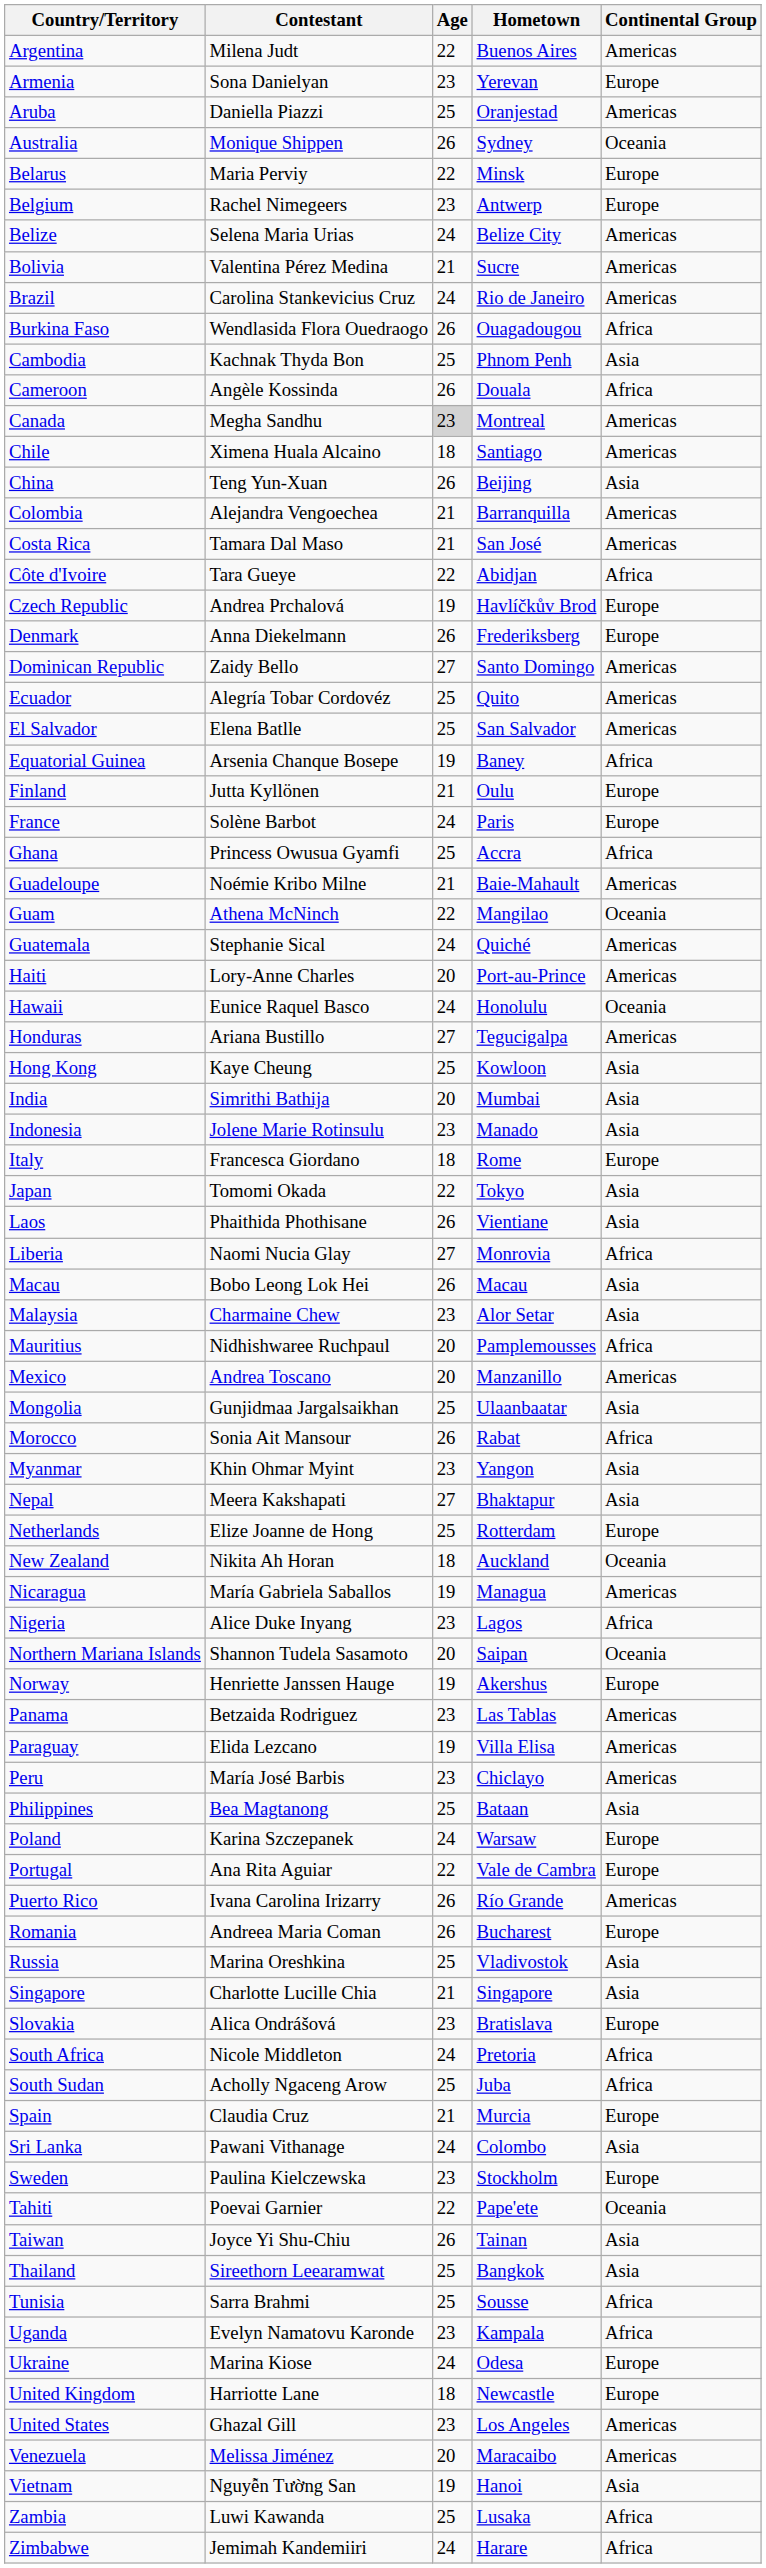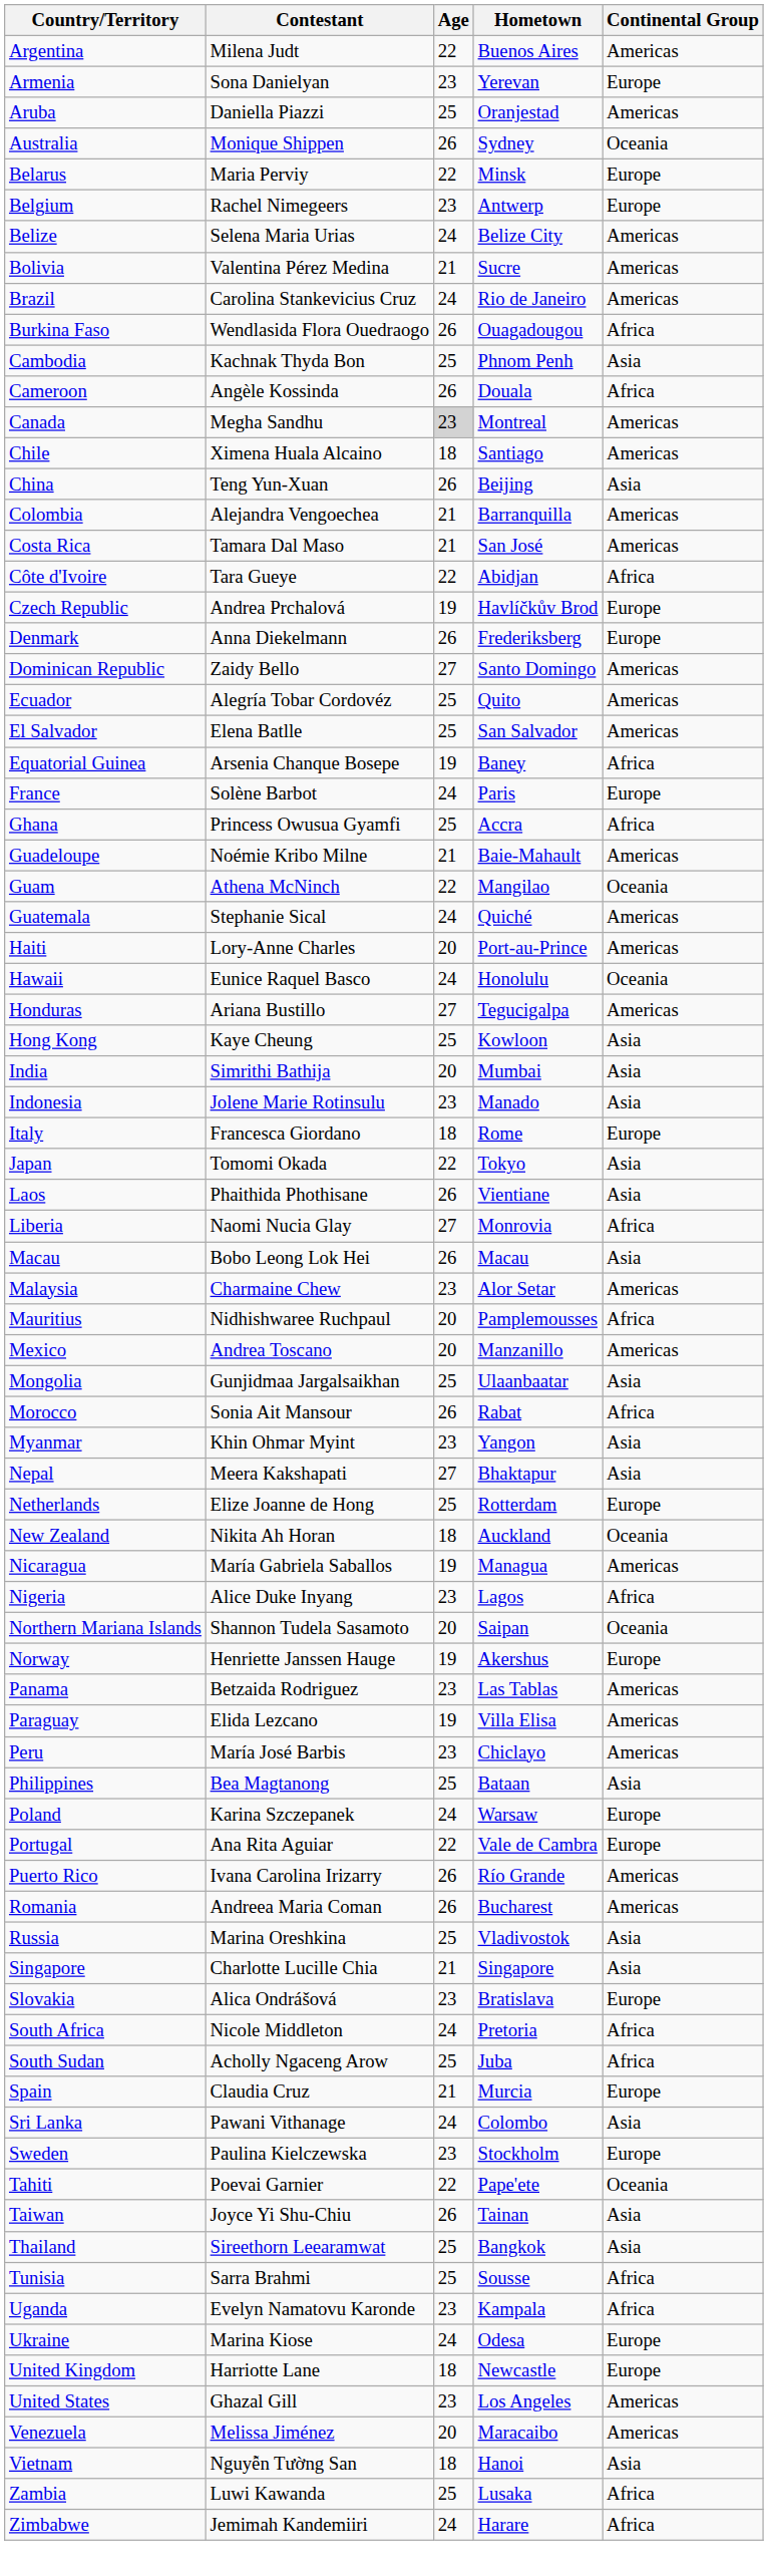 <table class="wikitable sortable" style="font-size: 95%;">
 <tr>
 <th>Country/Territory</th>
 <th>Contestant</th>
 <th>Age</th>
 <th>Hometown</th>
 <th>Continental Group</th>
 </tr>
 <tr>
 <td> <a href='#'>Argentina</a></td>
 <td>Milena Judt</td>
 <td>22</td>
 <td><a href='#'>Buenos Aires</a></td>
 <td>Americas</td>
 </tr>
 <tr>
 <td> <a href='#'>Armenia</a></td>
 <td>Sona Danielyan</td>
 <td>23</td>
 <td><a href='#'>Yerevan</a></td>
 <td>Europe</td>
 </tr>
 <tr>
 <td> <a href='#'>Aruba</a></td>
 <td>Daniella Piazzi</td>
 <td>25</td>
 <td><a href='#'>Oranjestad</a></td>
 <td>Americas</td>
 </tr>
 <tr>
 <td> <a href='#'>Australia</a></td>
 <td><a href='#'>Monique Shippen</a></td>
 <td>26</td>
 <td><a href='#'>Sydney</a></td>
 <td>Oceania</td>
 </tr>
 <tr>
 <td> <a href='#'>Belarus</a></td>
 <td>Maria Perviy</td>
 <td>22</td>
 <td><a href='#'>Minsk</a></td>
 <td>Europe</td>
 </tr>
 <tr>
 <td> <a href='#'>Belgium</a></td>
 <td>Rachel Nimegeers</td>
 <td>23</td>
 <td><a href='#'>Antwerp</a></td>
 <td>Europe</td>
 </tr>
 <tr>
 <td> <a href='#'>Belize</a></td>
 <td>Selena Maria Urias</td>
 <td>24</td>
 <td><a href='#'>Belize City</a></td>
 <td>Americas</td>
 </tr>
 <tr>
 <td> <a href='#'>Bolivia</a></td>
 <td>Valentina Pérez Medina</td>
 <td>21</td>
 <td><a href='#'>Sucre</a></td>
 <td>Americas</td>
 </tr>
 <tr>
 <td> <a href='#'>Brazil</a></td>
 <td>Carolina Stankevicius Cruz</td>
 <td>24</td>
 <td><a href='#'>Rio de Janeiro</a></td>
 <td>Americas</td>
 </tr>
 <tr>
 <td> <a href='#'>Burkina Faso</a></td>
 <td>Wendlasida Flora Ouedraogo</td>
 <td>26</td>
 <td><a href='#'>Ouagadougou</a></td>
 <td>Africa</td>
 </tr>
 <tr>
 <td> <a href='#'>Cambodia</a></td>
 <td>Kachnak Thyda Bon</td>
 <td>25</td>
 <td><a href='#'>Phnom Penh</a></td>
 <td>Asia</td>
 </tr>
 <tr>
 <td> <a href='#'>Cameroon</a></td>
 <td>Angèle Kossinda</td>
 <td>26</td>
 <td><a href='#'>Douala</a></td>
 <td>Africa</td>
 </tr>
 <tr>
 <td> <a href='#'>Canada</a></td>
 <td>Megha Sandhu</td>
 <td style="background: lightgrey;">23</td>
 <td><a href='#'>Montreal</a></td>
 <td>Americas</td>
 </tr>
 <tr>
 <td> <a href='#'>Chile</a></td>
 <td>Ximena Huala Alcaino</td>
 <td>18</td>
 <td><a href='#'>Santiago</a></td>
 <td>Americas</td>
 </tr>
 <tr>
 <td> <a href='#'>China</a></td>
 <td>Teng Yun-Xuan</td>
 <td>26</td>
 <td><a href='#'>Beijing</a></td>
 <td>Asia</td>
 </tr>
 <tr>
 <td> <a href='#'>Colombia</a></td>
 <td>Alejandra Vengoechea</td>
 <td>21</td>
 <td><a href='#'>Barranquilla</a></td>
 <td>Americas</td>
 </tr>
 <tr>
 <td> <a href='#'>Costa Rica</a></td>
 <td>Tamara Dal Maso</td>
 <td>21</td>
 <td><a href='#'>San José</a></td>
 <td>Americas</td>
 </tr>
 <tr>
 <td> <a href='#'>Côte d'Ivoire</a></td>
 <td>Tara Gueye</td>
 <td>22</td>
 <td><a href='#'>Abidjan</a></td>
 <td>Africa</td>
 </tr>
 <tr>
 <td> <a href='#'>Czech Republic</a></td>
 <td>Andrea Prchalová</td>
 <td>19</td>
 <td><a href='#'>Havlíčkův Brod</a></td>
 <td>Europe</td>
 </tr>
 <tr>
 <td> <a href='#'>Denmark</a></td>
 <td>Anna Diekelmann</td>
 <td>26</td>
 <td><a href='#'>Frederiksberg</a></td>
 <td>Europe</td>
 </tr>
 <tr>
 <td> <a href='#'>Dominican Republic</a></td>
 <td>Zaidy Bello</td>
 <td>27</td>
 <td><a href='#'>Santo Domingo</a></td>
 <td>Americas</td>
 </tr>
 <tr>
 <td> <a href='#'>Ecuador</a></td>
 <td>Alegría Tobar Cordovéz</td>
 <td>25</td>
 <td><a href='#'>Quito</a></td>
 <td>Americas</td>
 </tr>
 <tr>
 <td> <a href='#'>El Salvador</a></td>
 <td>Elena Batlle</td>
 <td>25</td>
 <td><a href='#'>San Salvador</a></td>
 <td>Americas</td>
 </tr>
 <tr>
 <td> <a href='#'>Equatorial Guinea</a></td>
 <td>Arsenia Chanque Bosepe</td>
 <td>19</td>
 <td><a href='#'>Baney</a></td>
 <td>Africa</td>
 </tr>
 <tr>
-<td> <a href='#'>Finland</a></td>
-<td>Jutta Kyllönen</td>
-<td>21</td>
-<td><a href='#'>Oulu</a></td>
-<td>Europe</td>
-</tr>
-<tr>
 <td> <a href='#'>France</a></td>
 <td>Solène Barbot</td>
 <td>24</td>
 <td><a href='#'>Paris</a></td>
 <td>Europe</td>
 </tr>
 <tr>
 <td> <a href='#'>Ghana</a></td>
 <td>Princess Owusua Gyamfi</td>
 <td>25</td>
 <td><a href='#'>Accra</a></td>
 <td>Africa</td>
 </tr>
 <tr>
 <td> <a href='#'>Guadeloupe</a></td>
 <td>Noémie Kribo Milne</td>
 <td>21</td>
 <td><a href='#'>Baie-Mahault</a></td>
 <td>Americas</td>
 </tr>
 <tr>
 <td> <a href='#'>Guam</a></td>
 <td><a href='#'>Athena McNinch</a></td>
 <td>22</td>
 <td><a href='#'>Mangilao</a></td>
 <td>Oceania</td>
 </tr>
 <tr>
 <td> <a href='#'>Guatemala</a></td>
 <td>Stephanie Sical</td>
 <td>24</td>
 <td><a href='#'>Quiché</a></td>
 <td>Americas</td>
 </tr>
 <tr>
 <td> <a href='#'>Haiti</a></td>
 <td>Lory-Anne Charles</td>
 <td>20</td>
 <td><a href='#'>Port-au-Prince</a></td>
 <td>Americas</td>
 </tr>
 <tr>
 <td> <a href='#'>Hawaii</a></td>
 <td>Eunice Raquel Basco</td>
 <td>24</td>
 <td><a href='#'>Honolulu</a></td>
 <td>Oceania</td>
 </tr>
 <tr>
 <td> <a href='#'>Honduras</a></td>
 <td>Ariana Bustillo</td>
 <td>27</td>
 <td><a href='#'>Tegucigalpa</a></td>
 <td>Americas</td>
 </tr>
 <tr>
 <td> <a href='#'>Hong Kong</a></td>
 <td>Kaye Cheung</td>
 <td>25</td>
 <td><a href='#'>Kowloon</a></td>
 <td>Asia</td>
 </tr>
 <tr>
 <td> <a href='#'>India</a></td>
 <td><a href='#'>Simrithi Bathija</a></td>
 <td>20</td>
 <td><a href='#'>Mumbai</a></td>
 <td>Asia</td>
 </tr>
 <tr>
 <td> <a href='#'>Indonesia</a></td>
 <td><a href='#'>Jolene Marie Rotinsulu</a></td>
 <td>23</td>
 <td><a href='#'>Manado</a></td>
 <td>Asia</td>
 </tr>
 <tr>
 <td> <a href='#'>Italy</a></td>
 <td>Francesca Giordano</td>
 <td>18</td>
 <td><a href='#'>Rome</a></td>
 <td>Europe</td>
 </tr>
 <tr>
 <td> <a href='#'>Japan</a></td>
 <td>Tomomi Okada</td>
 <td>22</td>
 <td><a href='#'>Tokyo</a></td>
 <td>Asia</td>
 </tr>
 <tr>
 <td> <a href='#'>Laos</a></td>
 <td>Phaithida Phothisane</td>
 <td>26</td>
 <td><a href='#'>Vientiane</a></td>
 <td>Asia</td>
 </tr>
 <tr>
 <td> <a href='#'>Liberia</a></td>
 <td>Naomi Nucia Glay</td>
 <td>27</td>
 <td><a href='#'>Monrovia</a></td>
 <td>Africa</td>
 </tr>
 <tr>
 <td> <a href='#'>Macau</a></td>
 <td>Bobo Leong Lok Hei</td>
 <td>26</td>
 <td><a href='#'>Macau</a></td>
 <td>Asia</td>
 </tr>
 <tr>
 <td> <a href='#'>Malaysia</a></td>
 <td><a href='#'>Charmaine Chew</a></td>
 <td>23</td>
 <td><a href='#'>Alor Setar</a></td>
-<td>Asia</td>
+<td>Americas</td>
 </tr>
 <tr>
 <td> <a href='#'>Mauritius</a></td>
 <td>Nidhishwaree Ruchpaul</td>
 <td>20</td>
 <td><a href='#'>Pamplemousses</a></td>
 <td>Africa</td>
 </tr>
 <tr>
 <td> <a href='#'>Mexico</a></td>
 <td><a href='#'>Andrea Toscano</a></td>
 <td>20</td>
 <td><a href='#'>Manzanillo</a></td>
 <td>Americas</td>
 </tr>
 <tr>
 <td> <a href='#'>Mongolia</a></td>
 <td>Gunjidmaa Jargalsaikhan</td>
 <td>25</td>
 <td><a href='#'>Ulaanbaatar</a></td>
 <td>Asia</td>
 </tr>
 <tr>
 <td> <a href='#'>Morocco</a></td>
 <td>Sonia Ait Mansour</td>
 <td>26</td>
 <td><a href='#'>Rabat</a></td>
 <td>Africa</td>
 </tr>
 <tr>
 <td> <a href='#'>Myanmar</a></td>
 <td>Khin Ohmar Myint</td>
 <td>23</td>
 <td><a href='#'>Yangon</a></td>
 <td>Asia</td>
 </tr>
 <tr>
 <td> <a href='#'>Nepal</a></td>
 <td>Meera Kakshapati</td>
 <td>27</td>
 <td><a href='#'>Bhaktapur</a></td>
 <td>Asia</td>
 </tr>
 <tr>
 <td> <a href='#'>Netherlands</a></td>
 <td>Elize Joanne de Hong</td>
 <td>25</td>
 <td><a href='#'>Rotterdam</a></td>
 <td>Europe</td>
 </tr>
 <tr>
 <td> <a href='#'>New Zealand</a></td>
 <td>Nikita Ah Horan</td>
 <td>18</td>
 <td><a href='#'>Auckland</a></td>
 <td>Oceania</td>
 </tr>
 <tr>
 <td> <a href='#'>Nicaragua</a></td>
 <td>María Gabriela Saballos</td>
 <td>19</td>
 <td><a href='#'>Managua</a></td>
 <td>Americas</td>
 </tr>
 <tr>
 <td> <a href='#'>Nigeria</a></td>
 <td>Alice Duke Inyang</td>
 <td>23</td>
 <td><a href='#'>Lagos</a></td>
 <td>Africa</td>
 </tr>
 <tr>
 <td> <a href='#'>Northern Mariana Islands</a></td>
 <td>Shannon Tudela Sasamoto</td>
 <td>20</td>
 <td><a href='#'>Saipan</a></td>
 <td>Oceania</td>
 </tr>
 <tr>
 <td> <a href='#'>Norway</a></td>
 <td>Henriette Janssen Hauge</td>
 <td>19</td>
 <td><a href='#'>Akershus</a></td>
 <td>Europe</td>
 </tr>
 <tr>
 <td> <a href='#'>Panama</a></td>
 <td>Betzaida Rodriguez</td>
 <td>23</td>
 <td><a href='#'>Las Tablas</a></td>
 <td>Americas</td>
 </tr>
 <tr>
 <td> <a href='#'>Paraguay</a></td>
 <td>Elida Lezcano</td>
 <td>19</td>
 <td><a href='#'>Villa Elisa</a></td>
 <td>Americas</td>
 </tr>
 <tr>
 <td> <a href='#'>Peru</a></td>
 <td>María José Barbis</td>
 <td>23</td>
 <td><a href='#'>Chiclayo</a></td>
 <td>Americas</td>
 </tr>
 <tr>
 <td> <a href='#'>Philippines</a></td>
 <td><a href='#'>Bea Magtanong</a></td>
 <td>25</td>
 <td><a href='#'>Bataan</a></td>
 <td>Asia</td>
 </tr>
 <tr>
 <td> <a href='#'>Poland</a></td>
 <td>Karina Szczepanek</td>
 <td>24</td>
 <td><a href='#'>Warsaw</a></td>
 <td>Europe</td>
 </tr>
 <tr>
 <td> <a href='#'>Portugal</a></td>
 <td>Ana Rita Aguiar</td>
 <td>22</td>
 <td><a href='#'>Vale de Cambra</a></td>
 <td>Europe</td>
 </tr>
 <tr>
 <td> <a href='#'>Puerto Rico</a></td>
 <td>Ivana Carolina Irizarry</td>
 <td>26</td>
 <td><a href='#'>Río Grande</a></td>
 <td>Americas</td>
 </tr>
 <tr>
 <td> <a href='#'>Romania</a></td>
 <td>Andreea Maria Coman</td>
 <td>26</td>
 <td><a href='#'>Bucharest</a></td>
-<td>Europe</td>
+<td>Americas</td>
 </tr>
 <tr>
 <td> <a href='#'>Russia</a></td>
 <td>Marina Oreshkina</td>
 <td>25</td>
 <td><a href='#'>Vladivostok</a></td>
 <td>Asia</td>
 </tr>
 <tr>
 <td> <a href='#'>Singapore</a></td>
 <td>Charlotte Lucille Chia</td>
 <td>21</td>
 <td><a href='#'>Singapore</a></td>
 <td>Asia</td>
 </tr>
 <tr>
 <td> <a href='#'>Slovakia</a></td>
 <td>Alica Ondrášová</td>
 <td>23</td>
 <td><a href='#'>Bratislava</a></td>
 <td>Europe</td>
 </tr>
 <tr>
 <td> <a href='#'>South Africa</a></td>
 <td>Nicole Middleton</td>
 <td>24</td>
 <td><a href='#'>Pretoria</a></td>
 <td>Africa</td>
 </tr>
 <tr>
 <td> <a href='#'>South Sudan</a></td>
 <td>Acholly Ngaceng Arow</td>
 <td>25</td>
 <td><a href='#'>Juba</a></td>
 <td>Africa</td>
 </tr>
 <tr>
 <td> <a href='#'>Spain</a></td>
 <td>Claudia Cruz</td>
 <td>21</td>
 <td><a href='#'>Murcia</a></td>
 <td>Europe</td>
 </tr>
 <tr>
 <td> <a href='#'>Sri Lanka</a></td>
 <td>Pawani Vithanage</td>
 <td>24</td>
 <td><a href='#'>Colombo</a></td>
 <td>Asia</td>
 </tr>
 <tr>
 <td> <a href='#'>Sweden</a></td>
 <td>Paulina Kielczewska</td>
 <td>23</td>
 <td><a href='#'>Stockholm</a></td>
 <td>Europe</td>
 </tr>
 <tr>
 <td> <a href='#'>Tahiti</a></td>
 <td>Poevai Garnier</td>
 <td>22</td>
 <td><a href='#'>Pape'ete</a></td>
 <td>Oceania</td>
 </tr>
 <tr>
 <td> <a href='#'>Taiwan</a></td>
 <td>Joyce Yi Shu-Chiu</td>
 <td>26</td>
 <td><a href='#'>Tainan</a></td>
 <td>Asia</td>
 </tr>
 <tr>
 <td> <a href='#'>Thailand</a></td>
 <td><a href='#'>Sireethorn Leearamwat</a></td>
 <td>25</td>
 <td><a href='#'>Bangkok</a></td>
 <td>Asia</td>
 </tr>
 <tr>
 <td> <a href='#'>Tunisia</a></td>
 <td>Sarra Brahmi</td>
 <td>25</td>
 <td><a href='#'>Sousse</a></td>
 <td>Africa</td>
 </tr>
 <tr>
 <td> <a href='#'>Uganda</a></td>
 <td>Evelyn Namatovu Karonde</td>
 <td>23</td>
 <td><a href='#'>Kampala</a></td>
 <td>Africa</td>
 </tr>
 <tr>
 <td> <a href='#'>Ukraine</a></td>
 <td>Marina Kiose</td>
 <td>24</td>
 <td><a href='#'>Odesa</a></td>
 <td>Europe</td>
 </tr>
 <tr>
 <td> <a href='#'>United Kingdom</a></td>
 <td>Harriotte Lane</td>
 <td>18</td>
 <td><a href='#'>Newcastle</a></td>
 <td>Europe</td>
 </tr>
 <tr>
 <td> <a href='#'>United States</a></td>
 <td>Ghazal Gill</td>
 <td>23</td>
 <td><a href='#'>Los Angeles</a></td>
 <td>Americas</td>
 </tr>
 <tr>
 <td> <a href='#'>Venezuela</a></td>
 <td><a href='#'>Melissa Jiménez</a></td>
 <td>20</td>
 <td><a href='#'>Maracaibo</a></td>
 <td>Americas</td>
 </tr>
 <tr>
 <td> <a href='#'>Vietnam</a></td>
 <td>Nguyễn Tường San</td>
-<td>19</td>
+<td>18</td>
 <td><a href='#'>Hanoi</a></td>
 <td>Asia</td>
 </tr>
 <tr>
 <td> <a href='#'>Zambia</a></td>
 <td>Luwi Kawanda</td>
 <td>25</td>
 <td><a href='#'>Lusaka</a></td>
 <td>Africa</td>
 </tr>
 <tr>
 <td> <a href='#'>Zimbabwe</a></td>
 <td>Jemimah Kandemiiri</td>
 <td>24</td>
 <td><a href='#'>Harare</a></td>
 <td>Africa</td>
 </tr>
 </table>
